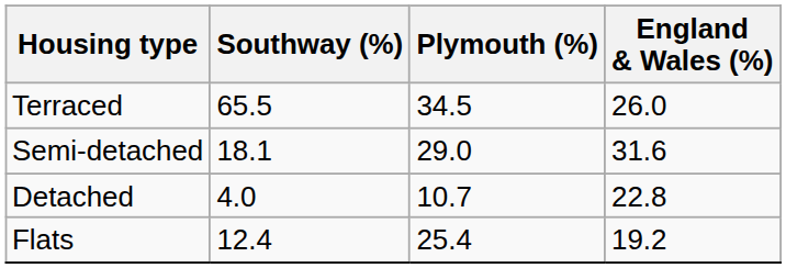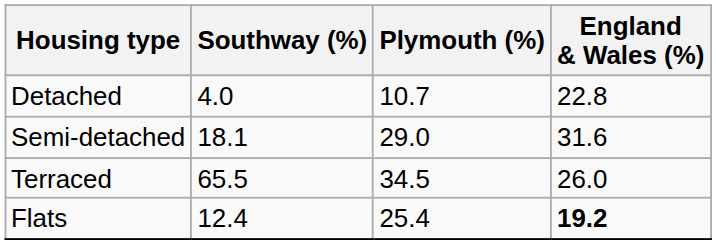 <table class="wikitable" border="1" style="float: right; border: 1px solid; font-size: 90%">
 <tr>
 <th>Housing type</th>
 <th>Southway (%)</th>
 <th>Plymouth (%)</th>
 <th>England<br>& Wales (%)</th>
 </tr>
 <tr>
-<td>Terraced</td>
-<td>65.5</td>
-<td>34.5</td>
-<td>26.0</td>
+<td>Detached</td>
+<td>4.0</td>
+<td>10.7</td>
+<td>22.8</td>
 </tr>
 <tr>
 <td>Semi-detached</td>
 <td>18.1</td>
 <td>29.0</td>
 <td>31.6</td>
 </tr>
 <tr>
-<td>Detached</td>
-<td>4.0</td>
-<td>10.7</td>
-<td>22.8</td>
+<td>Terraced</td>
+<td>65.5</td>
+<td>34.5</td>
+<td>26.0</td>
 </tr>
 <tr>
 <td>Flats</td>
 <td>12.4</td>
 <td>25.4</td>
-<td>19.2</td>
+<td><strong>19.2</strong></td>
 </tr>
 <tr>
 </tr>
 </table>
